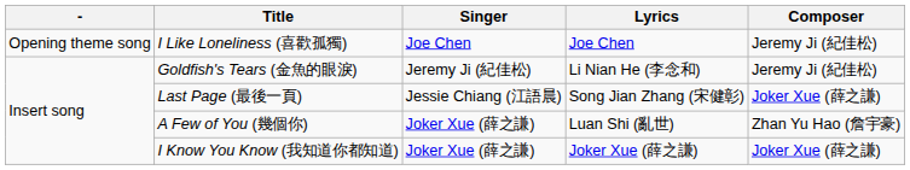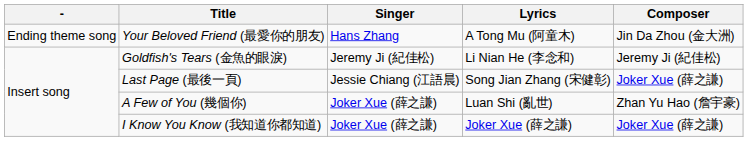 <table class="wikitable">
 <tr>
 <th>-</th>
 <th>Title</th>
 <th>Singer</th>
 <th>Lyrics</th>
 <th>Composer</th>
 </tr>
 <tr>
-<td>Opening theme song</td>
-<td><em>I Like Loneliness</em> (喜歡孤獨)</td>
-<td><a href='#'>Joe Chen</a></td>
-<td><a href='#'>Joe Chen</a></td>
-<td>Jeremy Ji (紀佳松)</td>
+<td>Ending theme song</td>
+<td><em>Your Beloved Friend</em> (最愛你的朋友)</td>
+<td><a href='#'>Hans Zhang</a></td>
+<td>A Tong Mu (阿童木)</td>
+<td>Jin Da Zhou (金大洲)</td>
 </tr>
 <tr>
 <td rowspan=4>Insert song</td>
 <td><em>Goldfish's Tears</em> (金魚的眼淚)</td>
 <td>Jeremy Ji (紀佳松)</td>
 <td>Li Nian He (李念和)</td>
 <td>Jeremy Ji (紀佳松)</td>
 </tr>
 <tr>
 <td><em>Last Page</em> (最後一頁)</td>
 <td>Jessie Chiang (江語晨)</td>
 <td>Song Jian Zhang (宋健彰)</td>
 <td><a href='#'>Joker Xue</a> (薛之謙)</td>
 </tr>
 <tr>
 <td><em>A Few of You</em> (幾個你)</td>
 <td><a href='#'>Joker Xue</a> (薛之謙)</td>
 <td>Luan Shi (亂世)</td>
 <td>Zhan Yu Hao (詹宇豪)</td>
 </tr>
 <tr>
 <td><em>I Know You Know</em> (我知道你都知道)</td>
 <td><a href='#'>Joker Xue</a> (薛之謙)</td>
 <td><a href='#'>Joker Xue</a> (薛之謙)</td>
 <td><a href='#'>Joker Xue</a> (薛之謙)</td>
 </tr>
 </table>
